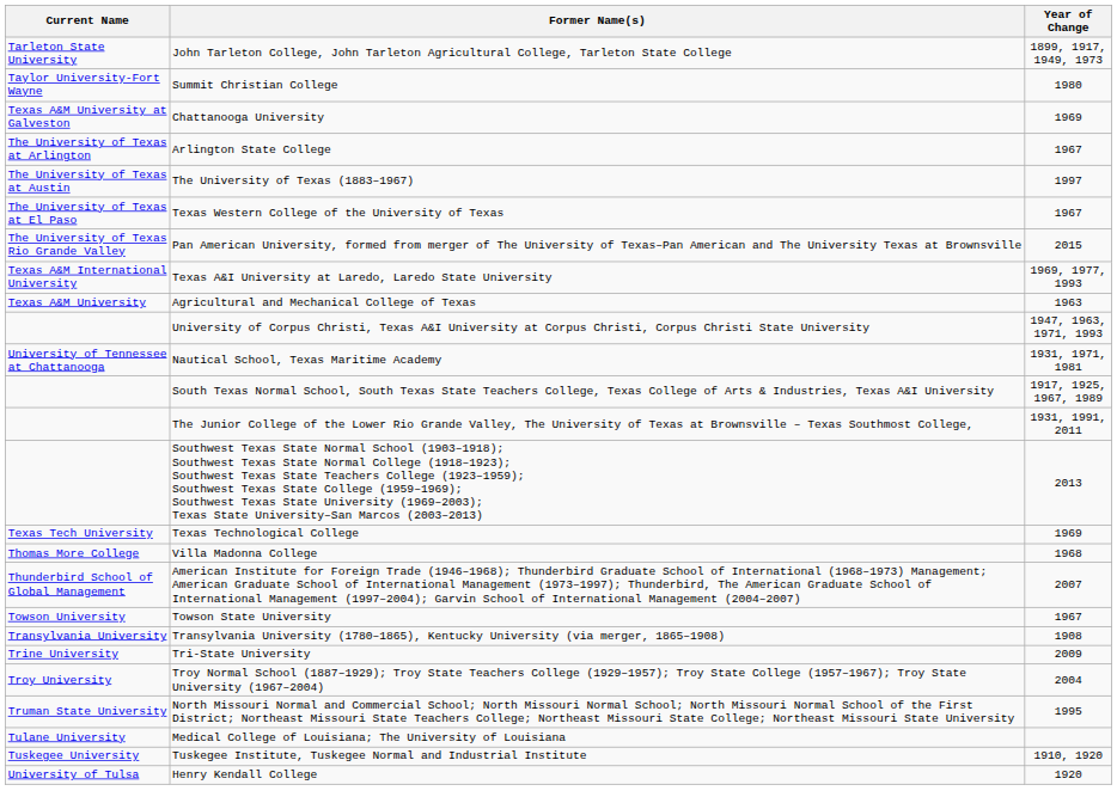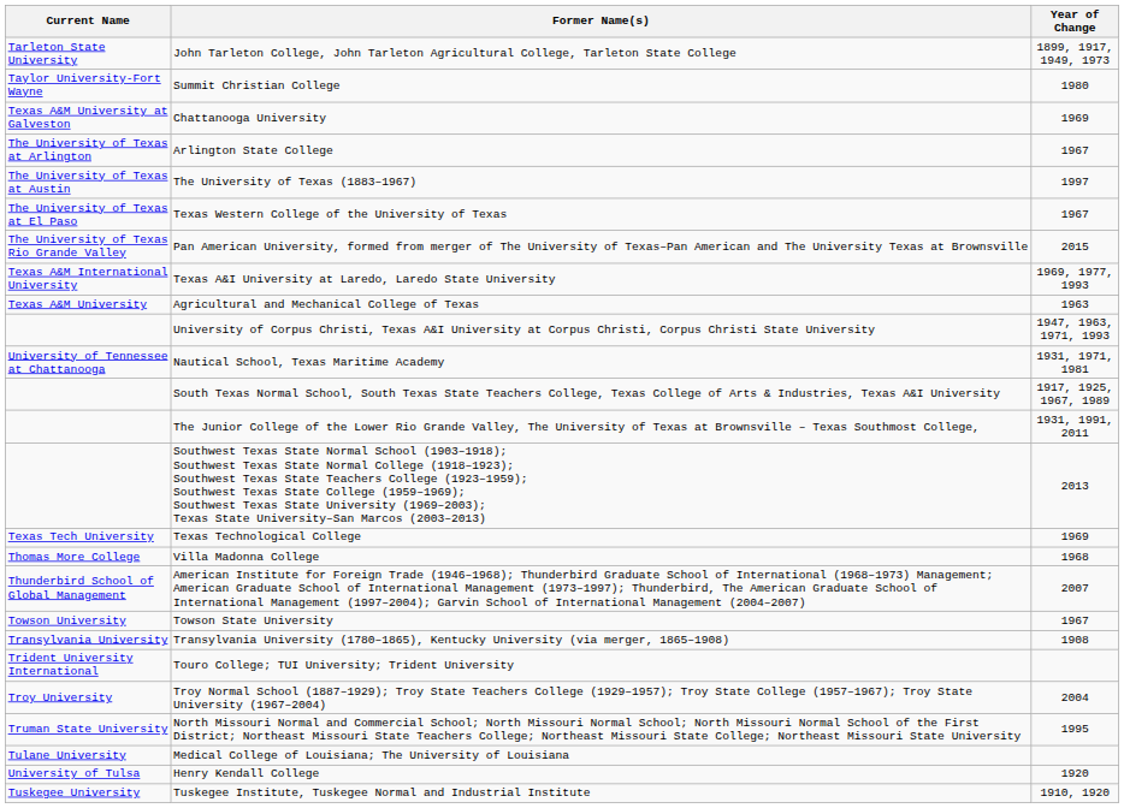 <table class="wikitable sortable">
 <tr>
 <th>Current Name</th>
 <th>Former Name(s)</th>
 <th>Year of Change</th>
 </tr>
 <tr>
 <td><a href='#'>Tarleton State University</a></td>
 <td>John Tarleton College, John Tarleton Agricultural College, Tarleton State College</td>
 <td align="center">1899, 1917, 1949, 1973</td>
 </tr>
 <tr>
 <td><a href='#'>Taylor University-Fort Wayne</a></td>
 <td>Summit Christian College</td>
 <td align="center">1980</td>
 </tr>
 <tr>
 <td><a href='#'>Texas A&M University at Galveston</a></td>
 <td>Chattanooga University</td>
 <td align="center">1969</td>
 </tr>
 <tr>
 <td><a href='#'>The University of Texas at Arlington</a></td>
 <td>Arlington State College</td>
 <td align="center">1967</td>
 </tr>
 <tr>
 <td><a href='#'>The University of Texas at Austin</a></td>
 <td>The University of Texas (1883–1967)</td>
 <td align="center">1997</td>
 </tr>
 <tr>
 <td><a href='#'>The University of Texas at El Paso</a></td>
 <td>Texas Western College of the University of Texas</td>
 <td align="center">1967</td>
 </tr>
 <tr>
 <td><a href='#'>The University of Texas Rio Grande Valley</a></td>
 <td>Pan American University, formed from merger of The University of Texas–Pan American and The University Texas at Brownsville</td>
 <td align="center">2015</td>
 </tr>
 <tr>
 <td><a href='#'>Texas A&M International University</a></td>
 <td>Texas A&I University at Laredo, Laredo State University</td>
 <td align="center">1969, 1977, 1993</td>
 </tr>
 <tr>
 <td><a href='#'>Texas A&M University</a></td>
 <td>Agricultural and Mechanical College of Texas</td>
 <td align="center">1963</td>
 </tr>
 <tr>
 <td></td>
 <td>University of Corpus Christi, Texas A&I University at Corpus Christi, Corpus Christi State University</td>
 <td align="center">1947, 1963, 1971, 1993</td>
 </tr>
 <tr>
 <td><a href='#'>University of Tennessee at Chattanooga</a></td>
 <td>Nautical School, Texas Maritime Academy</td>
 <td align="center">1931, 1971, 1981</td>
 </tr>
 <tr>
 <td></td>
 <td>South Texas Normal School, South Texas State Teachers College, Texas College of Arts & Industries, Texas A&I University</td>
 <td align="center">1917, 1925, 1967, 1989</td>
 </tr>
 <tr>
 <td></td>
 <td>The Junior College of the Lower Rio Grande Valley, The University of Texas at Brownsville – Texas Southmost College,</td>
 <td align="center">1931, 1991, 2011</td>
 </tr>
 <tr>
 <td></td>
 <td>Southwest Texas State Normal School (1903–1918);<br>Southwest Texas State Normal College (1918–1923);<br>Southwest Texas State Teachers College (1923–1959);<br>Southwest Texas State College (1959–1969);<br>Southwest Texas State University (1969–2003);<br>Texas State University–San Marcos (2003–2013)</td>
 <td align="center">2013</td>
 </tr>
 <tr>
 <td><a href='#'>Texas Tech University</a></td>
 <td>Texas Technological College</td>
 <td align="center">1969</td>
 </tr>
 <tr>
 <td><a href='#'>Thomas More College</a></td>
 <td>Villa Madonna College</td>
 <td align="center">1968</td>
 </tr>
 <tr>
 <td><a href='#'>Thunderbird School of Global Management</a></td>
 <td>American Institute for Foreign Trade (1946–1968); Thunderbird Graduate School of International (1968–1973) Management; American Graduate School of International Management (1973–1997); Thunderbird, The American Graduate School of International Management (1997–2004); Garvin School of International Management (2004–2007)</td>
 <td align="center">2007</td>
 </tr>
 <tr>
 <td><a href='#'>Towson University</a></td>
 <td>Towson State University</td>
 <td align="center">1967</td>
 </tr>
 <tr>
 <td><a href='#'>Transylvania University</a></td>
 <td>Transylvania University (1780–1865), Kentucky University (via merger, 1865–1908)</td>
 <td align="center">1908</td>
 </tr>
 <tr>
-<td><a href='#'>Trine University</a></td>
-<td>Tri-State University</td>
-<td align="center">2009</td>
+<td><a href='#'>Trident University International</a></td>
+<td>Touro College; TUI University; Trident University</td>
+<td align="center"></td>
 </tr>
 <tr>
 <td><a href='#'>Troy University</a></td>
 <td>Troy Normal School (1887–1929); Troy State Teachers College (1929–1957); Troy State College (1957–1967); Troy State University (1967–2004)</td>
 <td align="center">2004</td>
 </tr>
 <tr>
 <td><a href='#'>Truman State University</a></td>
 <td>North Missouri Normal and Commercial School; North Missouri Normal School; North Missouri Normal School of the First District; Northeast Missouri State Teachers College; Northeast Missouri State College; Northeast Missouri State University</td>
 <td align="center">1995</td>
 </tr>
 <tr>
 <td><a href='#'>Tulane University</a></td>
 <td>Medical College of Louisiana; The University of Louisiana</td>
 </tr>
 <tr>
+<td><a href='#'>University of Tulsa</a></td>
+<td>Henry Kendall College</td>
+<td align="center">1920</td>
+</tr>
+<tr>
 <td><a href='#'>Tuskegee University</a></td>
 <td>Tuskegee Institute, Tuskegee Normal and Industrial Institute</td>
 <td align="center">1910, 1920</td>
 </tr>
-<tr>
-<td><a href='#'>University of Tulsa</a></td>
-<td>Henry Kendall College</td>
-<td align="center">1920</td>
-</tr>
 </table>
